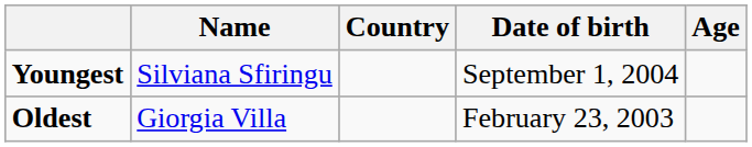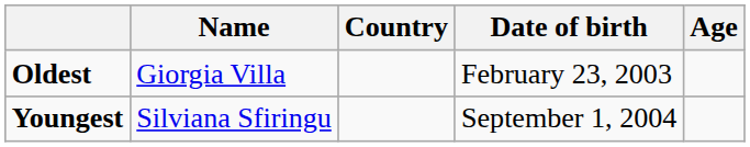 <table class="wikitable">
 <tr>
 <th></th>
 <th><strong>Name</strong></th>
 <th><strong>Country</strong></th>
 <th><strong>Date of birth</strong></th>
 <th><strong>Age</strong></th>
 </tr>
 <tr>
+<td><strong>Oldest</strong></td>
+<td><a href='#'>Giorgia Villa</a></td>
+<td></td>
+<td>February 23, 2003</td>
+<td></td>
+</tr>
+<tr>
 <td><strong>Youngest</strong></td>
 <td><a href='#'>Silviana Sfiringu</a></td>
 <td></td>
 <td>September 1, 2004</td>
 <td></td>
 </tr>
-<tr>
-<td><strong>Oldest</strong></td>
-<td><a href='#'>Giorgia Villa</a></td>
-<td></td>
-<td>February 23, 2003</td>
-<td></td>
-</tr>
 </table>
